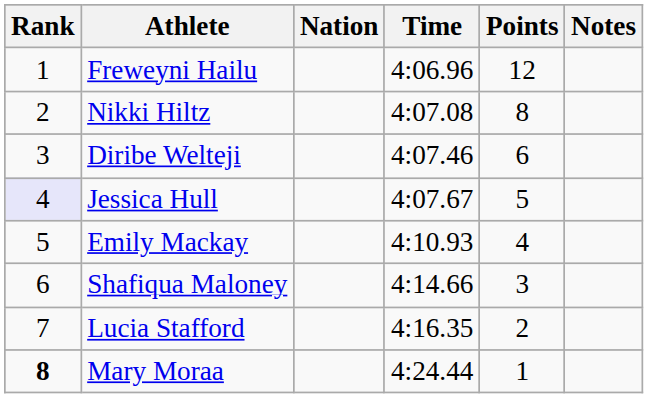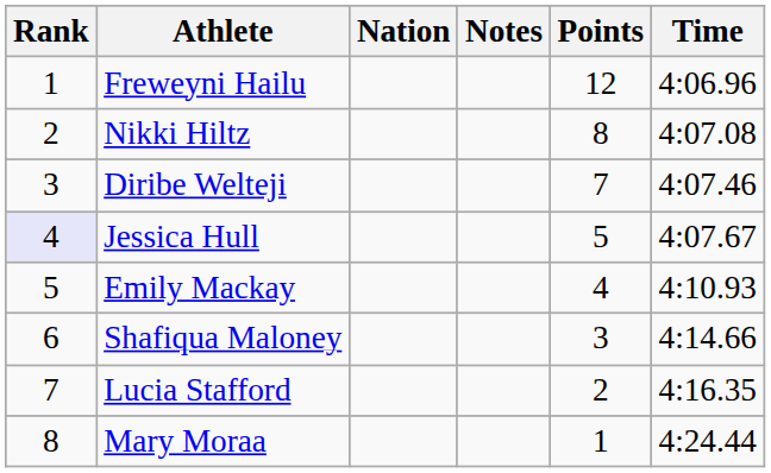 <table class="wikitable mw-datatable sortable" style="text-align:center;">
 <tr>
 <th scope="col" style="width: 10px;">Rank</th>
 <th scope="col">Athlete</th>
 <th scope="col">Nation</th>
+<th scope="col">Notes</th>
+<th scope="col">Points</th>
 <th scope="col">Time</th>
-<th scope="col">Points</th>
-<th scope="col">Notes</th>
 </tr>
 <tr>
 <td>1</td>
 <td align="left"><a href='#'>Freweyni Hailu</a> </td>
 <td align="left"></td>
+<td></td>
+<td>12</td>
 <td>4:06.96</td>
-<td>12</td>
-<td></td>
 </tr>
 <tr>
 <td>2</td>
 <td align="left"><a href='#'>Nikki Hiltz</a> </td>
 <td align="left"></td>
+<td></td>
+<td>8</td>
 <td>4:07.08</td>
-<td>8</td>
-<td></td>
 </tr>
 <tr>
 <td>3</td>
 <td align="left"><a href='#'>Diribe Welteji</a> </td>
 <td align="left"></td>
+<td></td>
+<td>7</td>
 <td>4:07.46</td>
-<td>6</td>
-<td></td>
 </tr>
 <tr>
 <td style="background: lavender;">4</td>
 <td align="left"><a href='#'>Jessica Hull</a> </td>
 <td align="left"></td>
+<td></td>
+<td>5</td>
 <td>4:07.67</td>
-<td>5</td>
-<td></td>
 </tr>
 <tr>
 <td>5</td>
 <td align="left"><a href='#'>Emily Mackay</a> </td>
 <td align="left"></td>
+<td></td>
+<td>4</td>
 <td>4:10.93</td>
-<td>4</td>
-<td></td>
 </tr>
 <tr>
 <td>6</td>
 <td align="left"><a href='#'>Shafiqua Maloney</a> </td>
 <td align="left"></td>
+<td></td>
+<td>3</td>
 <td>4:14.66</td>
-<td>3</td>
-<td></td>
 </tr>
 <tr>
 <td>7</td>
 <td align="left"><a href='#'>Lucia Stafford</a> </td>
 <td align="left"></td>
+<td></td>
+<td>2</td>
 <td>4:16.35</td>
-<td>2</td>
-<td></td>
 </tr>
 <tr>
-<td><strong>8</strong></td>
+<td>8</td>
 <td align="left"><a href='#'>Mary Moraa</a> </td>
 <td align="left"></td>
+<td></td>
+<td>1</td>
 <td>4:24.44</td>
-<td>1</td>
-<td></td>
 </tr>
 </table>
